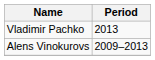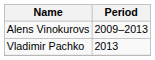 <table class="wikitable">
 <tr>
 <th>Name</th>
 <th>Period</th>
 </tr>
 <tr>
+<td> Alens Vinokurovs</td>
+<td>2009–2013</td>
+</tr>
+<tr>
 <td> Vladimir Pachko</td>
 <td>2013</td>
 </tr>
 <tr>
-<td> Alens Vinokurovs</td>
-<td>2009–2013</td>
-</tr>
-<tr>
 </tr>
 </table>
